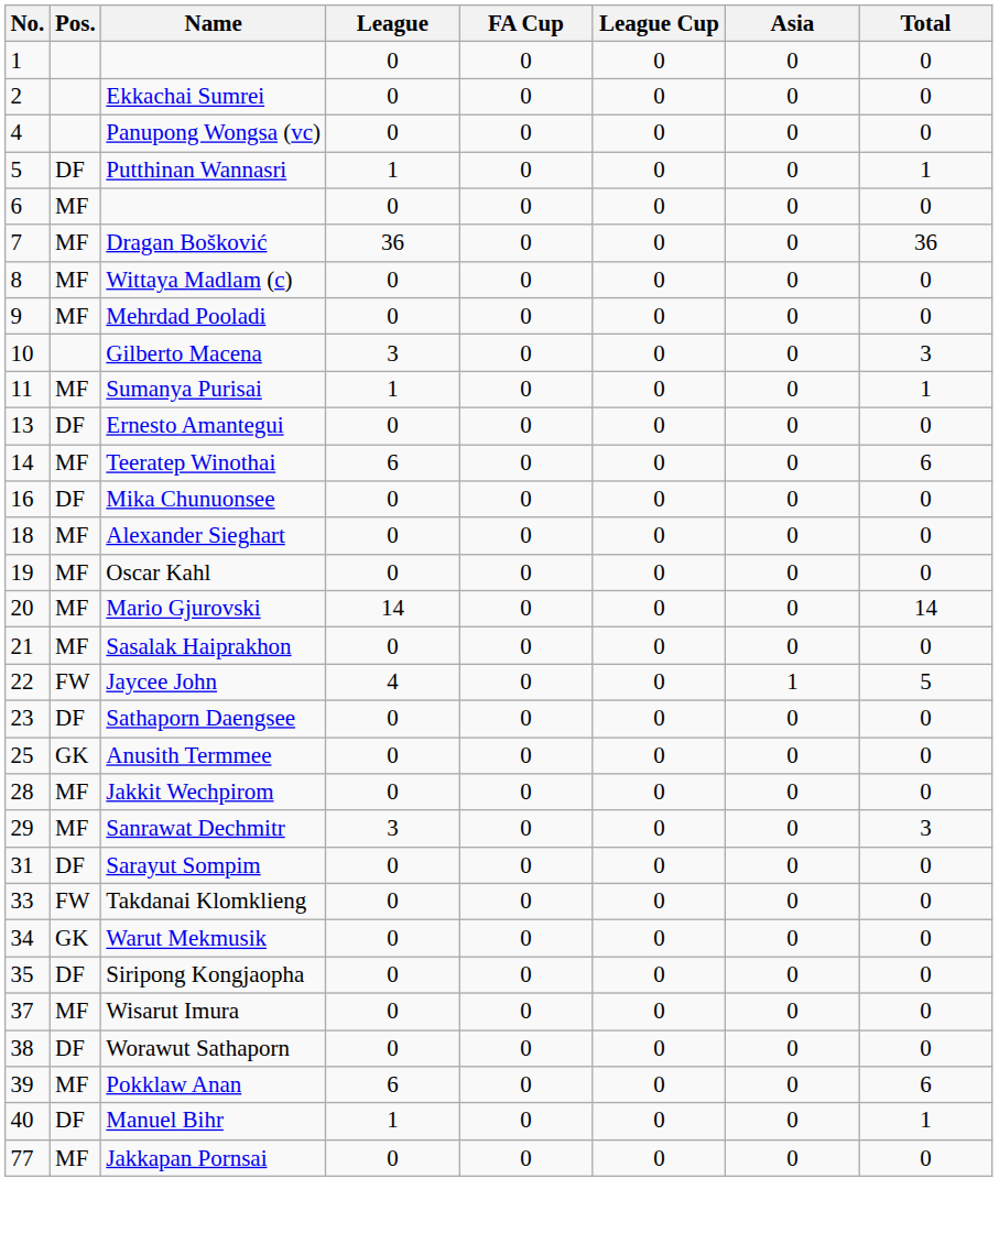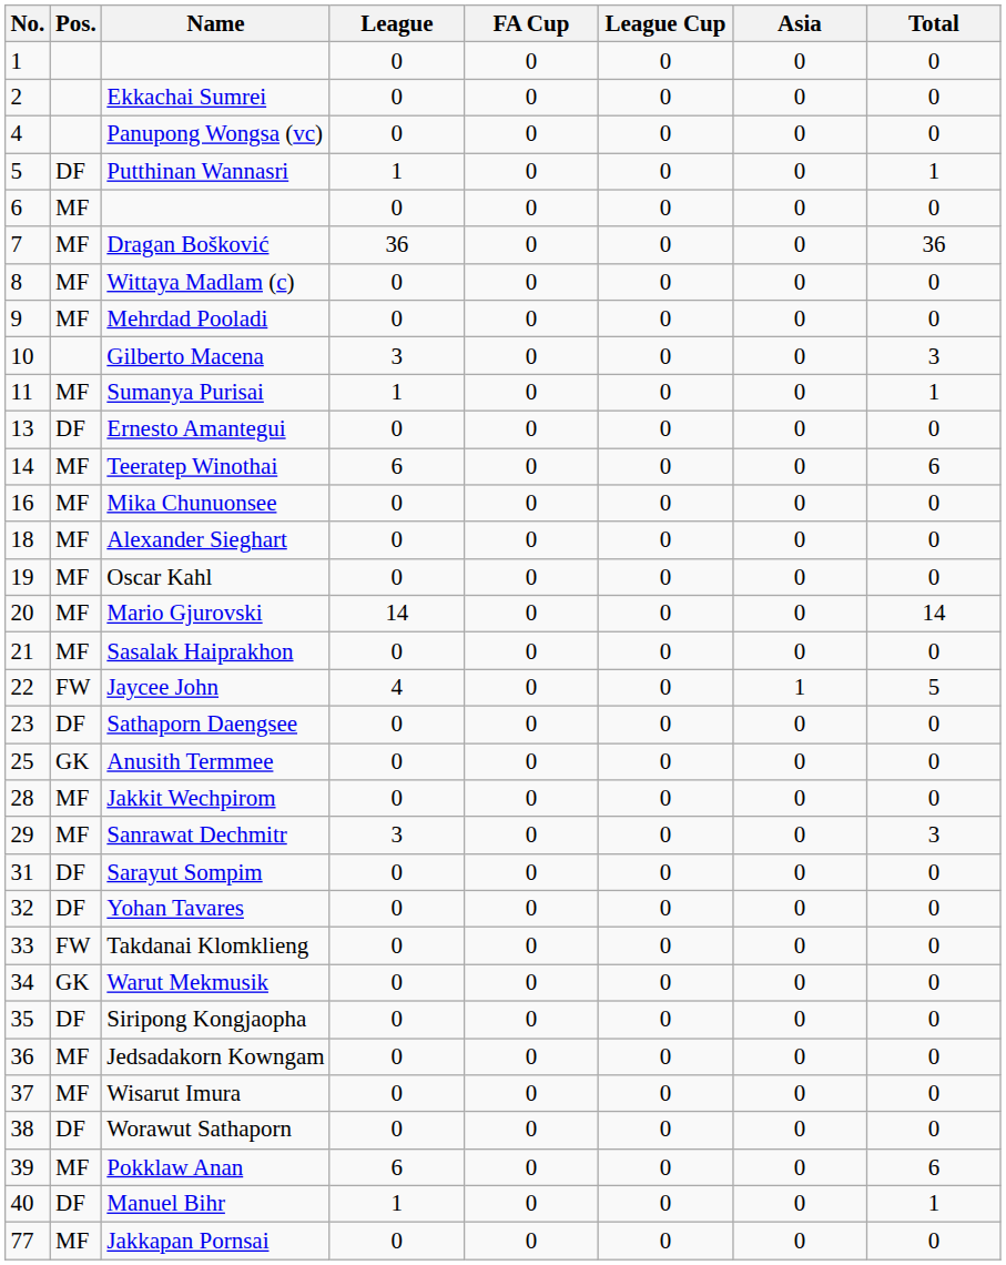 <table class="wikitable" style="text-align:center">
 <tr>
 <th rowspan="1" valign="bottom">No.</th>
 <th rowspan="1" valign="bottom">Pos.</th>
 <th rowspan="1" valign="bottom">Name</th>
 <th rowspan="1" width="85">League</th>
 <th rowspan="1" width="85">FA Cup</th>
 <th rowspan="1" width="85">League Cup</th>
 <th rowspan="1" width="85">Asia</th>
 <th rowspan="1" width="85">Total</th>
 </tr>
 <tr>
 <td align="left">1</td>
 <td align="left"></td>
 <td align="left"></td>
 <td>0</td>
 <td>0</td>
 <td>0</td>
 <td>0</td>
 <td>0</td>
 </tr>
 <tr>
 <td align="left">2</td>
 <td align="left"></td>
 <td align="left"> <a href='#'>Ekkachai Sumrei</a></td>
 <td>0</td>
 <td>0</td>
 <td>0</td>
 <td>0</td>
 <td>0</td>
 </tr>
 <tr>
 <td align="left">4</td>
 <td align="left"></td>
 <td align="left"> <a href='#'>Panupong Wongsa</a> (<a href='#'>vc</a>)</td>
 <td>0</td>
 <td>0</td>
 <td>0</td>
 <td>0</td>
 <td>0</td>
 </tr>
 <tr>
 <td align="left">5</td>
 <td align="left">DF</td>
 <td align="left"> <a href='#'>Putthinan Wannasri</a></td>
 <td>1</td>
 <td>0</td>
 <td>0</td>
 <td>0</td>
 <td>1</td>
 </tr>
 <tr>
 <td align="left">6</td>
 <td align="left">MF</td>
 <td align="left"></td>
 <td>0</td>
 <td>0</td>
 <td>0</td>
 <td>0</td>
 <td>0</td>
 </tr>
 <tr>
 <td align="left">7</td>
 <td align="left">MF</td>
 <td align="left"> <a href='#'>Dragan Bošković</a></td>
 <td>36</td>
 <td>0</td>
 <td>0</td>
 <td>0</td>
 <td>36</td>
 </tr>
 <tr>
 <td align="left">8</td>
 <td align="left">MF</td>
 <td align="left"> <a href='#'>Wittaya Madlam</a> (<a href='#'>c</a>)</td>
 <td>0</td>
 <td>0</td>
 <td>0</td>
 <td>0</td>
 <td>0</td>
 </tr>
 <tr>
 <td align="left">9</td>
 <td align="left">MF</td>
 <td align="left"> <a href='#'>Mehrdad Pooladi</a></td>
 <td>0</td>
 <td>0</td>
 <td>0</td>
 <td>0</td>
 <td>0</td>
 </tr>
 <tr>
 <td align="left">10</td>
 <td align="left"></td>
 <td align="left"> <a href='#'>Gilberto Macena</a></td>
 <td>3</td>
 <td>0</td>
 <td>0</td>
 <td>0</td>
 <td>3</td>
 </tr>
 <tr>
 <td align="left">11</td>
 <td align="left">MF</td>
 <td align="left"> <a href='#'>Sumanya Purisai</a></td>
 <td>1</td>
 <td>0</td>
 <td>0</td>
 <td>0</td>
 <td>1</td>
 </tr>
 <tr>
 <td align="left">13</td>
 <td align="left">DF</td>
 <td align="left"> <a href='#'>Ernesto Amantegui</a></td>
 <td>0</td>
 <td>0</td>
 <td>0</td>
 <td>0</td>
 <td>0</td>
 </tr>
 <tr>
 <td align="left">14</td>
 <td align="left">MF</td>
 <td align="left"> <a href='#'>Teeratep Winothai</a></td>
 <td>6</td>
 <td>0</td>
 <td>0</td>
 <td>0</td>
 <td>6</td>
 </tr>
 <tr>
 <td align="left">16</td>
-<td align="left">DF</td>
+<td align="left">MF</td>
 <td align="left"> <a href='#'>Mika Chunuonsee</a></td>
 <td>0</td>
 <td>0</td>
 <td>0</td>
 <td>0</td>
 <td>0</td>
 </tr>
 <tr>
 <td align="left">18</td>
 <td align="left">MF</td>
 <td align="left"> <a href='#'>Alexander Sieghart</a></td>
 <td>0</td>
 <td>0</td>
 <td>0</td>
 <td>0</td>
 <td>0</td>
 </tr>
 <tr>
 <td align="left">19</td>
 <td align="left">MF</td>
 <td align="left"> Oscar Kahl</td>
 <td>0</td>
 <td>0</td>
 <td>0</td>
 <td>0</td>
 <td>0</td>
 </tr>
 <tr>
 <td align="left">20</td>
 <td align="left">MF</td>
 <td align="left"> <a href='#'>Mario Gjurovski</a></td>
 <td>14</td>
 <td>0</td>
 <td>0</td>
 <td>0</td>
 <td>14</td>
 </tr>
 <tr>
 <td align="left">21</td>
 <td align="left">MF</td>
 <td align="left"> <a href='#'>Sasalak Haiprakhon</a></td>
 <td>0</td>
 <td>0</td>
 <td>0</td>
 <td>0</td>
 <td>0</td>
 </tr>
 <tr>
 <td align="left">22</td>
 <td align="left">FW</td>
 <td align="left"> <a href='#'>Jaycee John</a></td>
 <td>4</td>
 <td>0</td>
 <td>0</td>
 <td>1</td>
 <td>5</td>
 </tr>
 <tr>
 <td align="left">23</td>
 <td align="left">DF</td>
 <td align="left"> <a href='#'>Sathaporn Daengsee</a></td>
 <td>0</td>
 <td>0</td>
 <td>0</td>
 <td>0</td>
 <td>0</td>
 </tr>
 <tr>
 <td align="left">25</td>
 <td align="left">GK</td>
 <td align="left"> <a href='#'>Anusith Termmee</a></td>
 <td>0</td>
 <td>0</td>
 <td>0</td>
 <td>0</td>
 <td>0</td>
 </tr>
 <tr>
 <td align="left">28</td>
 <td align="left">MF</td>
 <td align="left"> <a href='#'>Jakkit Wechpirom</a></td>
 <td>0</td>
 <td>0</td>
 <td>0</td>
 <td>0</td>
 <td>0</td>
 </tr>
 <tr>
 <td align="left">29</td>
 <td align="left">MF</td>
 <td align="left"> <a href='#'>Sanrawat Dechmitr</a></td>
 <td>3</td>
 <td>0</td>
 <td>0</td>
 <td>0</td>
 <td>3</td>
 </tr>
 <tr>
 <td align="left">31</td>
 <td align="left">DF</td>
 <td align="left"> <a href='#'>Sarayut Sompim</a></td>
 <td>0</td>
 <td>0</td>
 <td>0</td>
 <td>0</td>
 <td>0</td>
 </tr>
 <tr>
+<td align="left">32</td>
+<td align="left">DF</td>
+<td align="left"> <a href='#'>Yohan Tavares</a></td>
+<td>0</td>
+<td>0</td>
+<td>0</td>
+<td>0</td>
+<td>0</td>
+</tr>
+<tr>
 <td align="left">33</td>
 <td align="left">FW</td>
 <td align="left"> Takdanai Klomklieng</td>
 <td>0</td>
 <td>0</td>
 <td>0</td>
 <td>0</td>
 <td>0</td>
 </tr>
 <tr>
 <td align="left">34</td>
 <td align="left">GK</td>
 <td align="left"> <a href='#'>Warut Mekmusik</a></td>
 <td>0</td>
 <td>0</td>
 <td>0</td>
 <td>0</td>
 <td>0</td>
 </tr>
 <tr>
 <td align="left">35</td>
 <td align="left">DF</td>
 <td align="left"> Siripong Kongjaopha</td>
+<td>0</td>
+<td>0</td>
+<td>0</td>
+<td>0</td>
+<td>0</td>
+</tr>
+<tr>
+<td align="left">36</td>
+<td align="left">MF</td>
+<td align="left"> Jedsadakorn Kowngam</td>
 <td>0</td>
 <td>0</td>
 <td>0</td>
 <td>0</td>
 <td>0</td>
 </tr>
 <tr>
 <td align="left">37</td>
 <td align="left">MF</td>
 <td align="left"> Wisarut Imura</td>
 <td>0</td>
 <td>0</td>
 <td>0</td>
 <td>0</td>
 <td>0</td>
 </tr>
 <tr>
 <td align="left">38</td>
 <td align="left">DF</td>
 <td align="left"> Worawut Sathaporn</td>
 <td>0</td>
 <td>0</td>
 <td>0</td>
 <td>0</td>
 <td>0</td>
 </tr>
 <tr>
 <td align="left">39</td>
 <td align="left">MF</td>
 <td align="left"> <a href='#'>Pokklaw Anan</a></td>
 <td>6</td>
 <td>0</td>
 <td>0</td>
 <td>0</td>
 <td>6</td>
 </tr>
 <tr>
 <td align="left">40</td>
 <td align="left">DF</td>
 <td align="left"> <a href='#'>Manuel Bihr</a></td>
 <td>1</td>
 <td>0</td>
 <td>0</td>
 <td>0</td>
 <td>1</td>
 </tr>
 <tr>
 <td align="left">77</td>
 <td align="left">MF</td>
 <td align="left"> <a href='#'>Jakkapan Pornsai</a></td>
 <td>0</td>
 <td>0</td>
 <td>0</td>
 <td>0</td>
 <td>0</td>
 </tr>
 </table>
